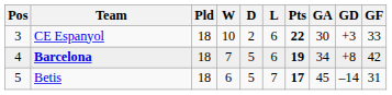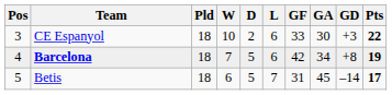 <table class="wikitable" style="text-align:center">
 <tr>
 <th width=20>Pos</th>
 <th width=185>Team</th>
 <th width=20>Pld</th>
 <th width=20>W</th>
 <th width=20>D</th>
 <th width=20>L</th>
-<th width=20>Pts</th>
+<th width=20>GF</th>
 <th width=20>GA</th>
 <th width=20>GD</th>
-<th width=20>GF</th>
+<th width=20>Pts</th>
 </tr>
 <tr>
 <td>3</td>
 <td align="left"><a href='#'>CE Espanyol</a></td>
 <td>18</td>
 <td>10</td>
 <td>2</td>
 <td>6</td>
-<td><strong>22</strong></td>
+<td>33</td>
 <td>30</td>
 <td>+3</td>
-<td>33</td>
+<td><strong>22</strong></td>
 </tr>
 <tr align="center" bgcolor="#EFEFEF">
 <td>4</td>
 <td align="left"><strong><a href='#'>Barcelona</a></strong></td>
 <td>18</td>
 <td>7</td>
 <td>5</td>
 <td>6</td>
-<td><strong>19</strong></td>
+<td>42</td>
 <td>34</td>
 <td>+8</td>
-<td>42</td>
+<td><strong>19</strong></td>
 </tr>
 <tr align="center">
 <td>5</td>
 <td align="left"><a href='#'>Betis</a></td>
 <td>18</td>
 <td>6</td>
 <td>5</td>
 <td>7</td>
-<td><strong>17</strong></td>
+<td>31</td>
 <td>45</td>
 <td>–14</td>
-<td>31</td>
+<td><strong>17</strong></td>
 </tr>
 </table>
